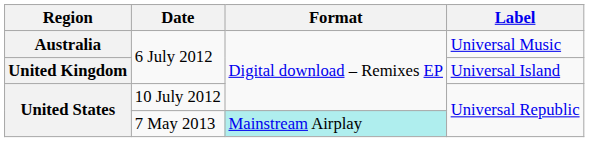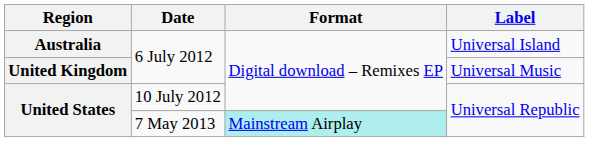 <table class="wikitable plainrowheaders">
 <tr>
 <th scope="col">Region</th>
 <th>Date</th>
 <th>Format</th>
 <th><a href='#'>Label</a></th>
 </tr>
 <tr>
 <th scope="row">Australia</th>
 <td rowspan="2">6 July 2012</td>
 <td rowspan="3"><a href='#'>Digital download</a> – Remixes <a href='#'>EP</a></td>
-<td><a href='#'>Universal Music</a></td>
+<td><a href='#'>Universal Island</a></td>
 </tr>
 <tr>
 <th scope="row">United Kingdom</th>
-<td><a href='#'>Universal Island</a></td>
+<td><a href='#'>Universal Music</a></td>
 </tr>
 <tr>
 <th scope="row" rowspan="2">United States</th>
 <td>10 July 2012</td>
 <td rowspan="2"><a href='#'>Universal Republic</a></td>
 </tr>
 <tr>
 <td>7 May 2013</td>
 <td style="background: paleturquoise;"><a href='#'>Mainstream</a> Airplay</td>
 </tr>
 </table>
